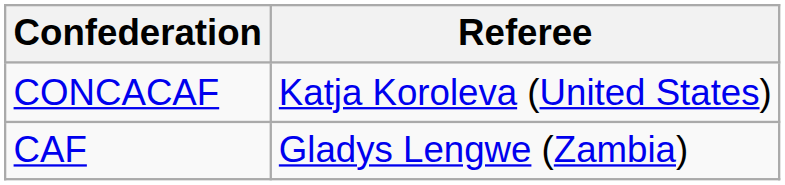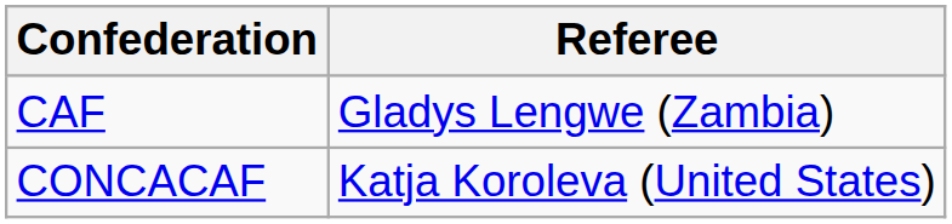 <table class="wikitable">
 <tr>
 <th>Confederation</th>
 <th>Referee</th>
 </tr>
 <tr>
+<td><a href='#'>CAF</a></td>
+<td><a href='#'>Gladys Lengwe</a> (<a href='#'>Zambia</a>)</td>
+</tr>
+<tr>
 <td><a href='#'>CONCACAF</a></td>
 <td><a href='#'>Katja Koroleva</a> (<a href='#'>United States</a>)</td>
 </tr>
-<tr>
-<td><a href='#'>CAF</a></td>
-<td><a href='#'>Gladys Lengwe</a> (<a href='#'>Zambia</a>)</td>
-</tr>
 </table>
